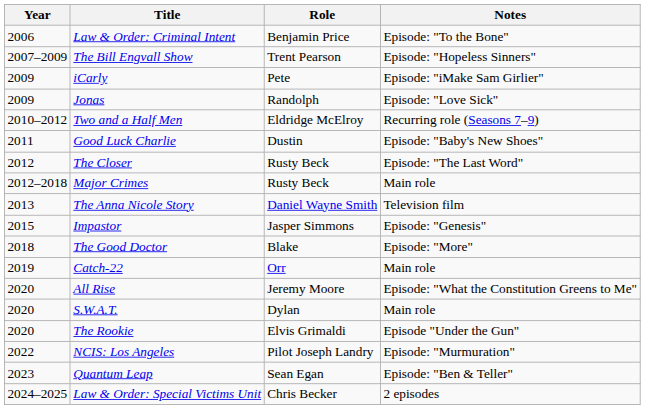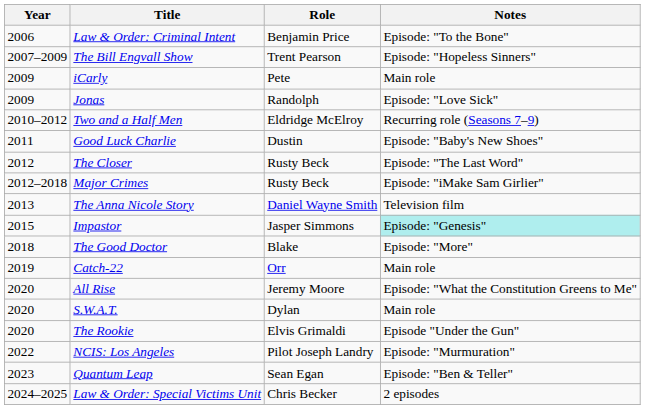 <table class="wikitable">
 <tr>
 <th>Year</th>
 <th>Title</th>
 <th>Role</th>
 <th>Notes</th>
 </tr>
 <tr>
 <td>2006</td>
 <td><em><a href='#'>Law & Order: Criminal Intent</a></em></td>
 <td>Benjamin Price</td>
 <td>Episode: "To the Bone"</td>
 </tr>
 <tr>
 <td>2007–2009</td>
 <td><em><a href='#'>The Bill Engvall Show</a></em></td>
 <td>Trent Pearson</td>
 <td>Episode: "Hopeless Sinners"</td>
 </tr>
 <tr>
 <td>2009</td>
 <td><em><a href='#'>iCarly</a></em></td>
 <td>Pete</td>
-<td>Episode: "iMake Sam Girlier"</td>
+<td>Main role</td>
 </tr>
 <tr>
 <td>2009</td>
 <td><em><a href='#'>Jonas</a></em></td>
 <td>Randolph</td>
 <td>Episode: "Love Sick"</td>
 </tr>
 <tr>
 <td>2010–2012</td>
 <td><em><a href='#'>Two and a Half Men</a></em></td>
 <td>Eldridge McElroy</td>
 <td>Recurring role (<a href='#'>Seasons 7</a>–<a href='#'>9</a>)</td>
 </tr>
 <tr>
 <td>2011</td>
 <td><em><a href='#'>Good Luck Charlie</a></em></td>
 <td>Dustin</td>
 <td>Episode: "Baby's New Shoes"</td>
 </tr>
 <tr>
 <td>2012</td>
 <td><em><a href='#'>The Closer</a></em></td>
 <td>Rusty Beck</td>
 <td>Episode: "The Last Word"</td>
 </tr>
 <tr>
 <td>2012–2018</td>
 <td><em><a href='#'>Major Crimes</a></em></td>
 <td>Rusty Beck</td>
-<td>Main role</td>
+<td>Episode: "iMake Sam Girlier"</td>
 </tr>
 <tr>
 <td>2013</td>
 <td><em><a href='#'>The Anna Nicole Story</a></em></td>
 <td><a href='#'>Daniel Wayne Smith</a></td>
 <td>Television film</td>
 </tr>
 <tr>
 <td>2015</td>
 <td><em><a href='#'>Impastor</a></em></td>
 <td>Jasper Simmons</td>
-<td>Episode: "Genesis"</td>
+<td style="background: paleturquoise;">Episode: "Genesis"</td>
 </tr>
 <tr>
 <td>2018</td>
 <td><em><a href='#'>The Good Doctor</a></em></td>
 <td>Blake</td>
 <td>Episode: "More"</td>
 </tr>
 <tr>
 <td>2019</td>
 <td><em><a href='#'>Catch-22</a></em></td>
 <td><a href='#'>Orr</a></td>
 <td>Main role</td>
 </tr>
 <tr>
 <td>2020</td>
 <td><em><a href='#'>All Rise</a></em></td>
 <td>Jeremy Moore</td>
 <td>Episode: "What the Constitution Greens to Me"</td>
 </tr>
 <tr>
 <td>2020</td>
 <td><em><a href='#'>S.W.A.T.</a></em></td>
 <td>Dylan</td>
 <td>Main role</td>
 </tr>
 <tr>
 <td>2020</td>
 <td><em><a href='#'>The Rookie</a></em></td>
 <td>Elvis Grimaldi</td>
 <td>Episode "Under the Gun"</td>
 </tr>
 <tr>
 <td>2022</td>
 <td><em><a href='#'>NCIS: Los Angeles</a></em></td>
 <td>Pilot Joseph Landry</td>
 <td>Episode: "Murmuration"</td>
 </tr>
 <tr>
 <td>2023</td>
 <td><em><a href='#'>Quantum Leap</a></em></td>
 <td>Sean Egan</td>
 <td>Episode: "Ben & Teller"</td>
 </tr>
 <tr>
 <td>2024–2025</td>
 <td><em><a href='#'>Law & Order: Special Victims Unit</a></em></td>
 <td>Chris Becker</td>
 <td>2 episodes</td>
 </tr>
 </table>
